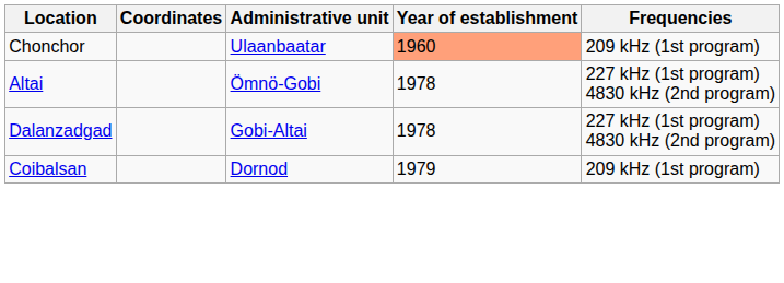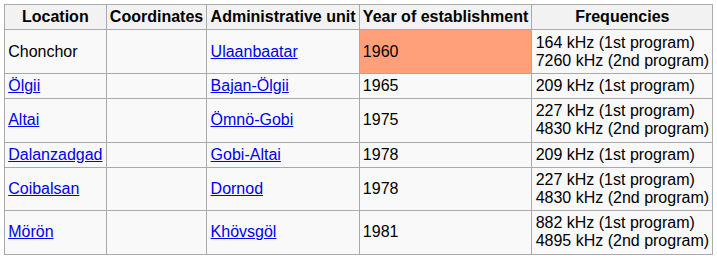 <table class="wikitable">
 <tr>
 <th>Location</th>
 <th>Coordinates</th>
 <th>Administrative unit</th>
 <th>Year of establishment</th>
 <th>Frequencies</th>
 </tr>
 <tr>
 <td>Chonchor</td>
 <td></td>
 <td><a href='#'>Ulaanbaatar</a></td>
 <td style="background: lightsalmon;">1960</td>
+<td>164 kHz (1st program)<br>7260 kHz (2nd program)</td>
+</tr>
+<tr>
+<td><a href='#'>Ölgii</a></td>
+<td></td>
+<td><a href='#'>Bajan-Ölgii</a></td>
+<td>1965</td>
 <td>209 kHz (1st program)</td>
 </tr>
 <tr>
 <td><a href='#'>Altai</a></td>
 <td></td>
 <td><a href='#'>Ömnö-Gobi</a></td>
-<td>1978</td>
+<td>1975</td>
 <td>227 kHz (1st program)<br>4830 kHz (2nd program)</td>
 </tr>
 <tr>
 <td><a href='#'>Dalanzadgad</a></td>
 <td></td>
 <td><a href='#'>Gobi-Altai</a></td>
 <td>1978</td>
-<td>227 kHz (1st program)<br>4830 kHz (2nd program)</td>
+<td>209 kHz (1st program)</td>
 </tr>
 <tr>
 <td><a href='#'>Coibalsan</a></td>
 <td></td>
 <td><a href='#'>Dornod</a></td>
-<td>1979</td>
-<td>209 kHz (1st program)</td>
+<td>1978</td>
+<td>227 kHz (1st program)<br>4830 kHz (2nd program)</td>
+</tr>
+<tr>
+<td><a href='#'>Mörön</a></td>
+<td></td>
+<td><a href='#'>Khövsgöl</a></td>
+<td>1981</td>
+<td>882 kHz (1st program)<br>4895 kHz (2nd program)</td>
 </tr>
 </table>
